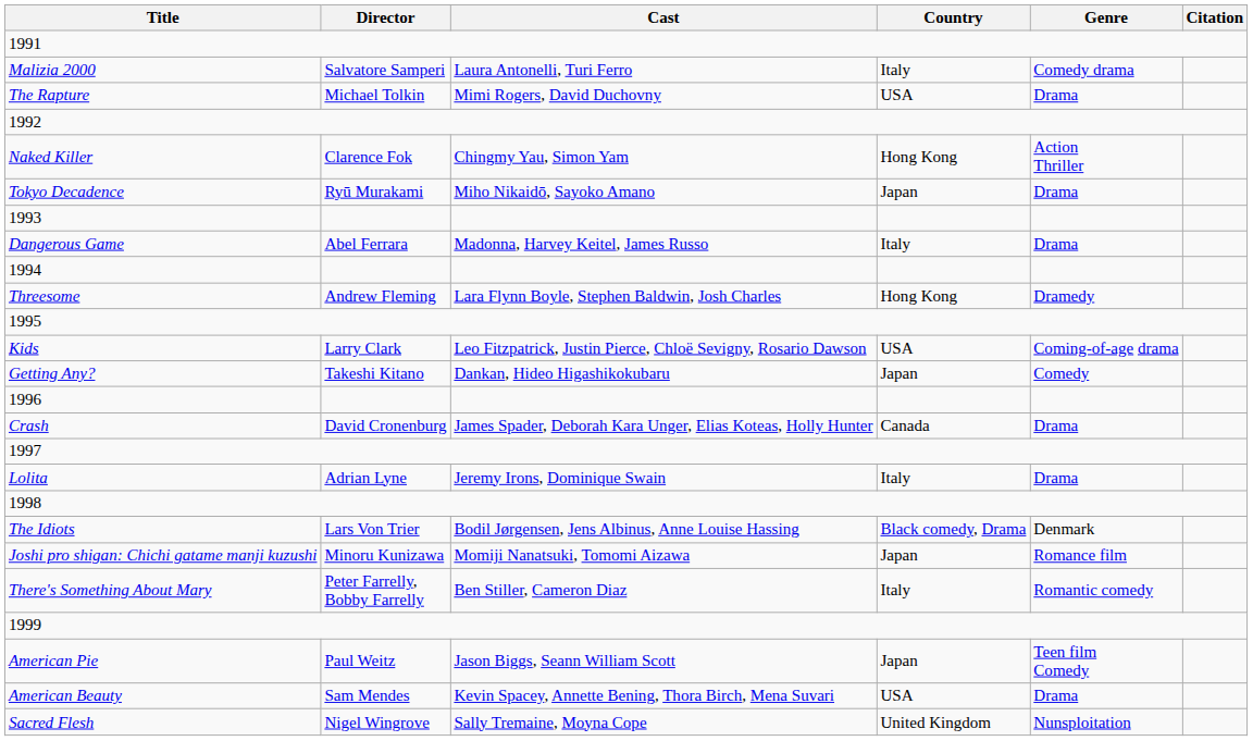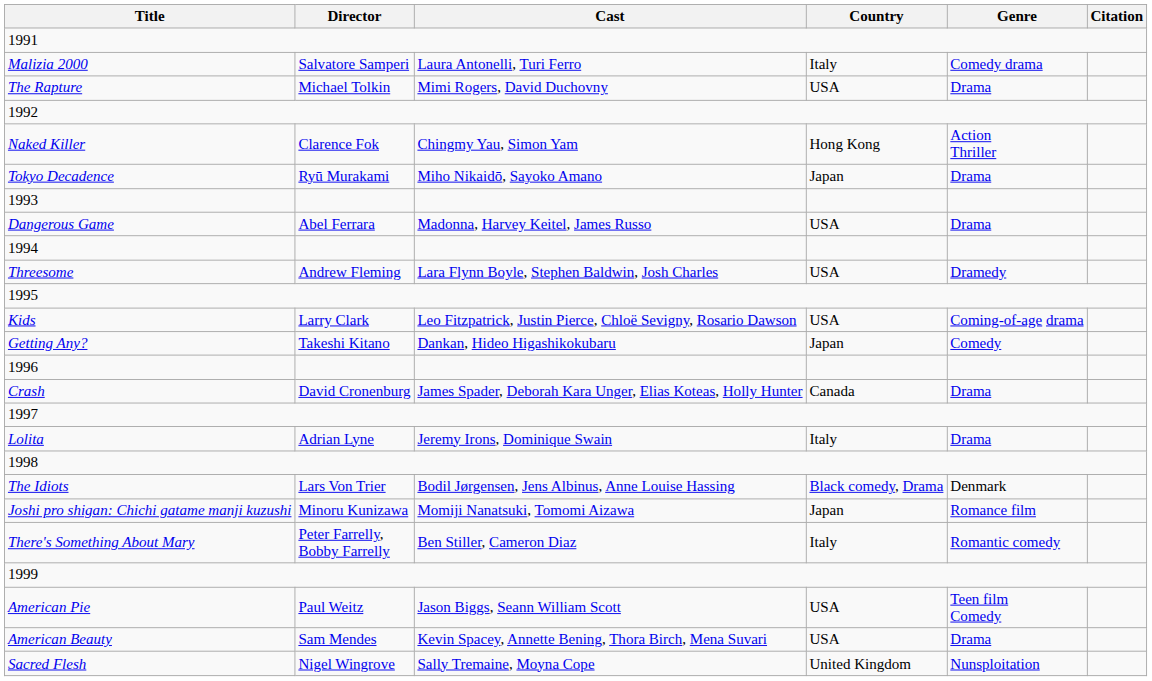 <table class="wikitable sortable">
 <tr>
 <th>Title</th>
 <th>Director</th>
 <th>Cast</th>
 <th>Country</th>
 <th>Genre</th>
 <th>Citation</th>
 </tr>
 <tr>
 <td colspan="6">1991</td>
 </tr>
 <tr>
 <td><em><a href='#'>Malizia 2000</a></em></td>
 <td><a href='#'>Salvatore Samperi</a></td>
 <td><a href='#'>Laura Antonelli</a>, <a href='#'>Turi Ferro</a></td>
 <td>Italy</td>
 <td><a href='#'>Comedy drama</a></td>
 <td></td>
 </tr>
 <tr>
 <td><a href='#'><em>The Rapture</em></a></td>
 <td><a href='#'>Michael Tolkin</a></td>
 <td><a href='#'>Mimi Rogers</a>, <a href='#'>David Duchovny</a></td>
 <td>USA</td>
 <td><a href='#'>Drama</a></td>
 <td></td>
 </tr>
 <tr>
 <td colspan="6">1992</td>
 </tr>
 <tr>
 <td><em><a href='#'>Naked Killer</a></em></td>
 <td><a href='#'>Clarence Fok</a></td>
 <td><a href='#'>Chingmy Yau</a>, <a href='#'>Simon Yam</a></td>
 <td>Hong Kong</td>
 <td><a href='#'>Action</a><br><a href='#'>Thriller</a></td>
 <td></td>
 </tr>
 <tr>
 <td><em><a href='#'>Tokyo Decadence</a></em></td>
 <td><a href='#'>Ryū Murakami</a></td>
 <td><a href='#'>Miho Nikaidō</a>, <a href='#'>Sayoko Amano</a></td>
 <td>Japan</td>
 <td><a href='#'>Drama</a></td>
 <td></td>
 </tr>
 <tr>
 <td>1993</td>
 <td></td>
 <td></td>
 <td></td>
 <td></td>
 <td></td>
 </tr>
 <tr>
 <td><em><a href='#'>Dangerous Game</a></em></td>
 <td><a href='#'>Abel Ferrara</a></td>
 <td><a href='#'>Madonna</a>, <a href='#'>Harvey Keitel</a>, <a href='#'>James Russo</a></td>
-<td>Italy</td>
+<td>USA</td>
 <td><a href='#'>Drama</a></td>
 <td></td>
 </tr>
 <tr>
 <td>1994</td>
 <td></td>
 <td></td>
 <td></td>
 <td></td>
 <td></td>
 </tr>
 <tr>
 <td><em><a href='#'>Threesome</a></em></td>
 <td><a href='#'>Andrew Fleming</a></td>
 <td><a href='#'>Lara Flynn Boyle</a>, <a href='#'>Stephen Baldwin</a>, <a href='#'>Josh Charles</a></td>
-<td>Hong Kong</td>
+<td>USA</td>
 <td><a href='#'>Dramedy</a></td>
 <td></td>
 </tr>
 <tr>
 <td colspan="6">1995</td>
 </tr>
 <tr>
 <td><em><a href='#'>Kids</a></em></td>
 <td><a href='#'>Larry Clark</a></td>
 <td><a href='#'>Leo Fitzpatrick</a>, <a href='#'>Justin Pierce</a>, <a href='#'>Chloë Sevigny</a>, <a href='#'>Rosario Dawson</a></td>
 <td>USA</td>
 <td><a href='#'>Coming-of-age</a> <a href='#'>drama</a></td>
 <td></td>
 </tr>
 <tr>
 <td><em><a href='#'>Getting Any?</a></em></td>
 <td><a href='#'>Takeshi Kitano</a></td>
 <td><a href='#'>Dankan</a>, <a href='#'>Hideo Higashikokubaru</a></td>
 <td>Japan</td>
 <td><a href='#'>Comedy</a></td>
 <td></td>
 </tr>
 <tr>
 <td>1996</td>
 <td></td>
 <td></td>
 <td></td>
 <td></td>
 <td></td>
 </tr>
 <tr>
 <td><em><a href='#'>Crash</a></em></td>
 <td><a href='#'>David Cronenburg</a></td>
 <td><a href='#'>James Spader</a>, <a href='#'>Deborah Kara Unger</a>, <a href='#'>Elias Koteas</a>, <a href='#'>Holly Hunter</a></td>
 <td>Canada</td>
 <td><a href='#'>Drama</a></td>
 <td></td>
 </tr>
 <tr>
 <td colspan="6">1997</td>
 </tr>
 <tr>
 <td><a href='#'><em>Lolita</em></a></td>
 <td><a href='#'>Adrian Lyne</a></td>
 <td><a href='#'>Jeremy Irons</a>, <a href='#'>Dominique Swain</a></td>
 <td>Italy</td>
 <td><a href='#'>Drama</a></td>
 <td></td>
 </tr>
 <tr>
 <td colspan="6">1998</td>
 </tr>
 <tr>
 <td><em><a href='#'>The Idiots</a></em></td>
 <td><a href='#'>Lars Von Trier</a></td>
 <td><a href='#'>Bodil Jørgensen</a>, <a href='#'>Jens Albinus</a>,  <a href='#'>Anne Louise Hassing</a></td>
 <td><a href='#'>Black comedy</a>, <a href='#'>Drama</a></td>
 <td>Denmark</td>
 <td></td>
 </tr>
 <tr>
 <td><em><a href='#'>Joshi pro shigan: Chichi gatame manji kuzushi</a></em></td>
 <td><a href='#'>Minoru Kunizawa</a></td>
 <td><a href='#'>Momiji Nanatsuki</a>, <a href='#'>Tomomi Aizawa</a></td>
 <td>Japan</td>
 <td><a href='#'>Romance film</a></td>
 <td></td>
 </tr>
 <tr>
 <td><em><a href='#'>There's Something About Mary</a></em></td>
 <td><a href='#'>Peter Farrelly</a>,<br><a href='#'>Bobby Farrelly</a></td>
 <td><a href='#'>Ben Stiller</a>, <a href='#'>Cameron Diaz</a></td>
 <td>Italy</td>
 <td><a href='#'>Romantic comedy</a></td>
 <td></td>
 </tr>
 <tr>
 <td colspan="6">1999</td>
 </tr>
 <tr>
 <td><a href='#'><em>American Pie</em></a></td>
 <td><a href='#'>Paul Weitz</a></td>
 <td><a href='#'>Jason Biggs</a>, <a href='#'>Seann William Scott</a></td>
-<td>Japan</td>
+<td>USA</td>
 <td><a href='#'>Teen film</a><br><a href='#'>Comedy</a></td>
 <td></td>
 </tr>
 <tr>
 <td><em><a href='#'>American Beauty</a></em></td>
 <td><a href='#'>Sam Mendes</a></td>
 <td><a href='#'>Kevin Spacey</a>, <a href='#'>Annette Bening</a>, <a href='#'>Thora Birch</a>, <a href='#'>Mena Suvari</a></td>
 <td>USA</td>
 <td><a href='#'>Drama</a></td>
 <td></td>
 </tr>
 <tr>
 <td><em><a href='#'>Sacred Flesh</a></em></td>
 <td><a href='#'>Nigel Wingrove</a></td>
 <td><a href='#'>Sally Tremaine</a>, <a href='#'>Moyna Cope</a></td>
 <td>United Kingdom</td>
 <td><a href='#'>Nunsploitation</a></td>
 <td></td>
 </tr>
 </table>
